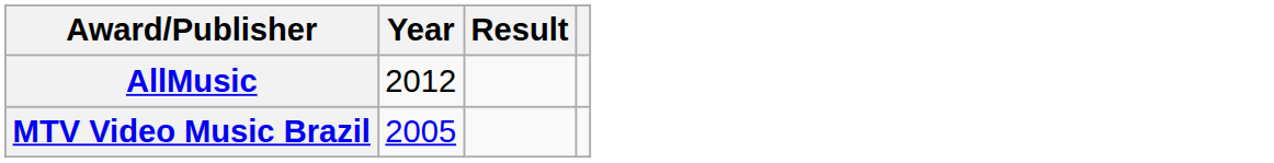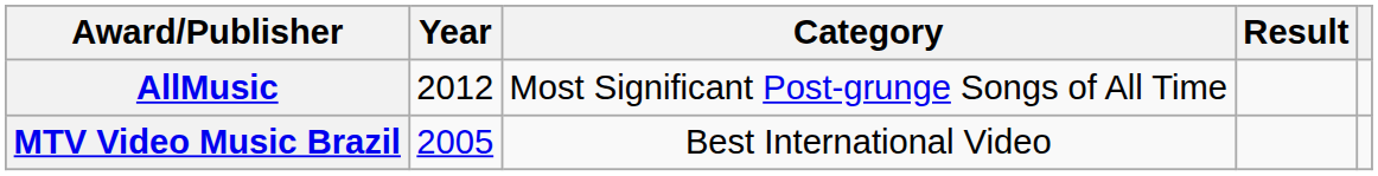 <table class="wikitable sortable plainrowheaders">
 <tr>
 <th scope="col">Award/Publisher</th>
 <th scope="col">Year</th>
+<th scope="col">Category</th>
 <th scope="col">Result</th>
 <th scope="col" class="unsortable"></th>
 </tr>
 <tr>
 <th scope="row"><a href='#'>AllMusic</a></th>
 <td align=center>2012</td>
+<td align=center>Most Significant <a href='#'>Post-grunge</a> Songs of All Time </td>
 <td></td>
 <td align=center></td>
 </tr>
 <tr>
 <th scope="row"><a href='#'>MTV Video Music Brazil</a></th>
 <td align=center><a href='#'>2005</a></td>
+<td align=center>Best International Video</td>
 <td></td>
 <td align=center></td>
 </tr>
 </table>
